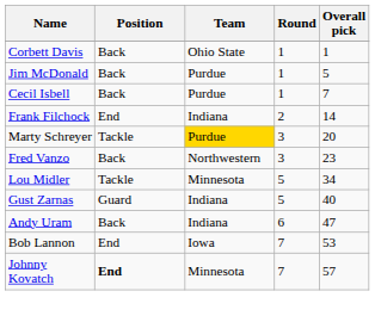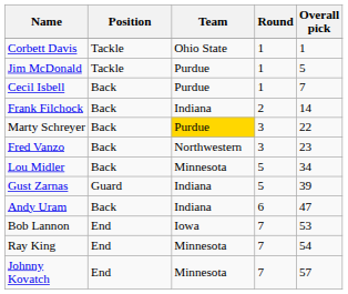 <table class="sortable wikitable">
 <tr>
 <th width="100">Name</th>
 <th width="100">Position</th>
 <th width="100">Team</th>
 <th width="25">Round</th>
 <th width="25">Overall pick</th>
 </tr>
 <tr align="left" bgcolor="">
 </tr>
 <tr>
 <td><a href='#'>Corbett Davis</a></td>
-<td>Back</td>
+<td>Tackle</td>
 <td>Ohio State</td>
 <td>1</td>
 <td>1</td>
 </tr>
 <tr>
 <td><a href='#'>Jim McDonald</a></td>
-<td>Back</td>
+<td>Tackle</td>
 <td>Purdue</td>
 <td>1</td>
 <td>5</td>
 </tr>
 <tr>
 <td><a href='#'>Cecil Isbell</a></td>
 <td>Back</td>
 <td>Purdue</td>
 <td>1</td>
 <td>7</td>
 </tr>
 <tr>
 <td><a href='#'>Frank Filchock</a></td>
-<td>End</td>
+<td>Back</td>
 <td>Indiana</td>
 <td>2</td>
 <td>14</td>
 </tr>
 <tr>
 <td>Marty Schreyer</td>
-<td>Tackle</td>
+<td>Back</td>
 <td style="background: gold;">Purdue</td>
 <td>3</td>
-<td>20</td>
+<td>22</td>
 </tr>
 <tr>
 <td><a href='#'>Fred Vanzo</a></td>
 <td>Back</td>
 <td>Northwestern</td>
 <td>3</td>
 <td>23</td>
 </tr>
 <tr>
 <td><a href='#'>Lou Midler</a></td>
-<td>Tackle</td>
+<td>Back</td>
 <td>Minnesota</td>
 <td>5</td>
 <td>34</td>
 </tr>
 <tr>
 <td><a href='#'>Gust Zarnas</a></td>
 <td>Guard</td>
 <td>Indiana</td>
 <td>5</td>
-<td>40</td>
+<td>39</td>
 </tr>
 <tr>
 <td><a href='#'>Andy Uram</a></td>
 <td>Back</td>
 <td>Indiana</td>
 <td>6</td>
 <td>47</td>
 </tr>
 <tr>
 <td>Bob Lannon</td>
 <td>End</td>
 <td>Iowa</td>
 <td>7</td>
 <td>53</td>
 </tr>
 <tr>
+<td>Ray King</td>
+<td>End</td>
+<td>Minnesota</td>
+<td>7</td>
+<td>54</td>
+</tr>
+<tr>
 <td><a href='#'>Johnny Kovatch</a></td>
-<td><strong>End</strong></td>
+<td>End</td>
 <td>Minnesota</td>
 <td>7</td>
 <td>57</td>
 </tr>
 </table>
